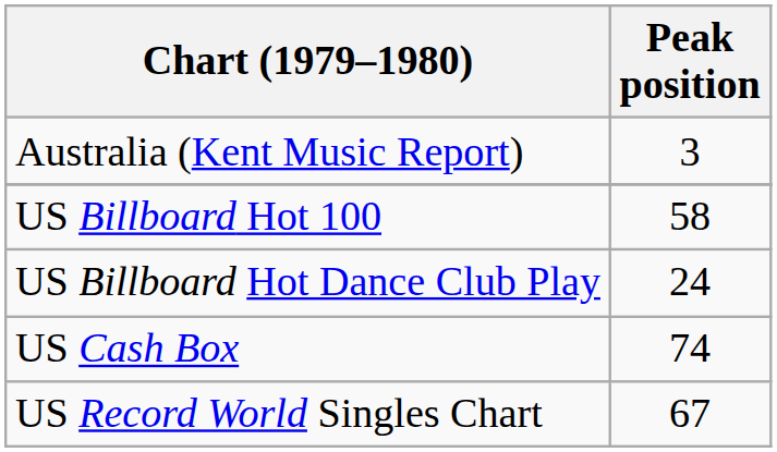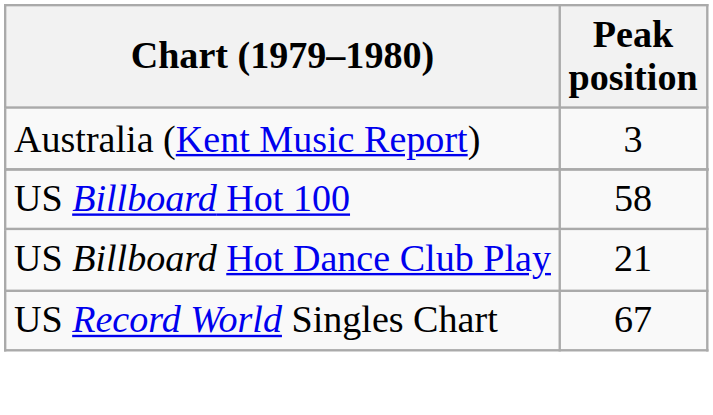 <table class="wikitable sortable">
 <tr>
 <th>Chart (1979–1980)</th>
 <th>Peak<br>position</th>
 </tr>
 <tr>
 <td>Australia (<a href='#'>Kent Music Report</a>)</td>
 <td align="center">3</td>
 </tr>
 <tr>
 </tr>
 <tr>
 </tr>
 <tr>
 </tr>
 <tr>
 <td>US <a href='#'><em>Billboard</em> Hot 100</a></td>
 <td align="center">58</td>
 </tr>
 <tr>
 <td>US <em>Billboard</em> <a href='#'>Hot Dance Club Play</a></td>
-<td align="center">24</td>
-</tr>
-<tr>
-<td>US <em><a href='#'>Cash Box</a></em></td>
-<td align="center">74</td>
+<td align="center">21</td>
 </tr>
 <tr>
 <td>US <em><a href='#'>Record World</a></em> Singles Chart</td>
 <td align="center">67</td>
 </tr>
 </table>
